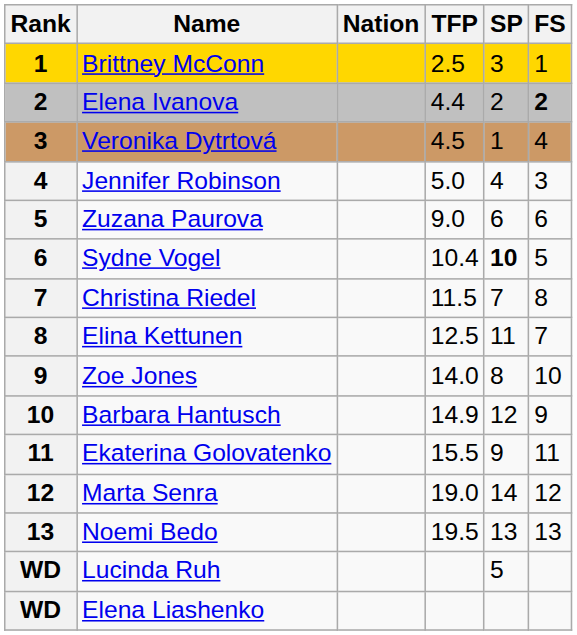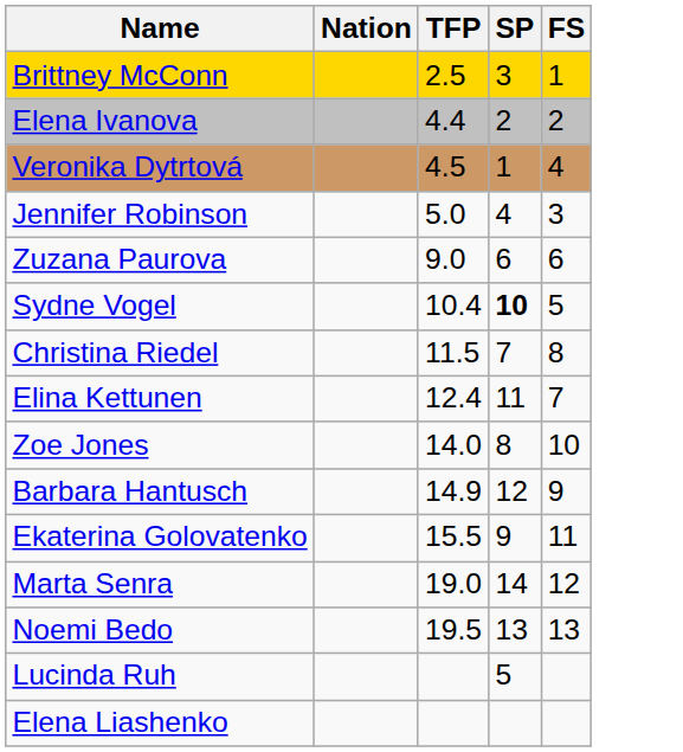 <table class="wikitable">
 <tr>
-<th>Rank</th>
 <th>Name</th>
 <th>Nation</th>
 <th>TFP</th>
 <th>SP</th>
 <th>FS</th>
 </tr>
 <tr bgcolor="gold">
-<td align="center"><strong>1</strong></td>
 <td><a href='#'>Brittney McConn</a></td>
 <td></td>
 <td>2.5</td>
 <td>3</td>
 <td>1</td>
 </tr>
 <tr bgcolor="silver">
-<td align="center"><strong>2</strong></td>
 <td><a href='#'>Elena Ivanova</a></td>
 <td></td>
 <td>4.4</td>
 <td>2</td>
-<td><strong>2</strong></td>
+<td>2</td>
 </tr>
 <tr bgcolor="cc9966">
-<td align="center"><strong>3</strong></td>
 <td><a href='#'>Veronika Dytrtová</a></td>
 <td></td>
 <td>4.5</td>
 <td>1</td>
 <td>4</td>
 </tr>
 <tr>
-<th>4</th>
 <td><a href='#'>Jennifer Robinson</a></td>
 <td></td>
 <td>5.0</td>
 <td>4</td>
 <td>3</td>
 </tr>
 <tr>
-<th>5</th>
 <td><a href='#'>Zuzana Paurova</a></td>
 <td></td>
 <td>9.0</td>
 <td>6</td>
 <td>6</td>
 </tr>
 <tr>
-<th>6</th>
 <td><a href='#'>Sydne Vogel</a></td>
 <td></td>
 <td>10.4</td>
 <td><strong>10</strong></td>
 <td>5</td>
 </tr>
 <tr>
-<th>7</th>
 <td><a href='#'>Christina Riedel</a></td>
 <td></td>
 <td>11.5</td>
 <td>7</td>
 <td>8</td>
 </tr>
 <tr>
-<th>8</th>
 <td><a href='#'>Elina Kettunen</a></td>
 <td></td>
-<td>12.5</td>
+<td>12.4</td>
 <td>11</td>
 <td>7</td>
 </tr>
 <tr>
-<th>9</th>
 <td><a href='#'>Zoe Jones</a></td>
 <td></td>
 <td>14.0</td>
 <td>8</td>
 <td>10</td>
 </tr>
 <tr>
-<th>10</th>
 <td><a href='#'>Barbara Hantusch</a></td>
 <td></td>
 <td>14.9</td>
 <td>12</td>
 <td>9</td>
 </tr>
 <tr>
-<th>11</th>
 <td><a href='#'>Ekaterina Golovatenko</a></td>
 <td></td>
 <td>15.5</td>
 <td>9</td>
 <td>11</td>
 </tr>
 <tr>
-<th>12</th>
 <td><a href='#'>Marta Senra</a></td>
 <td></td>
 <td>19.0</td>
 <td>14</td>
 <td>12</td>
 </tr>
 <tr>
-<th>13</th>
 <td><a href='#'>Noemi Bedo</a></td>
 <td></td>
 <td>19.5</td>
 <td>13</td>
 <td>13</td>
 </tr>
 <tr>
-<th>WD</th>
 <td><a href='#'>Lucinda Ruh</a></td>
 <td></td>
 <td></td>
 <td>5</td>
 <td></td>
 </tr>
 <tr>
-<th>WD</th>
 <td><a href='#'>Elena Liashenko</a></td>
 <td></td>
 <td></td>
 <td></td>
 <td></td>
 </tr>
 </table>
